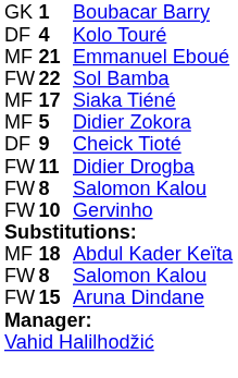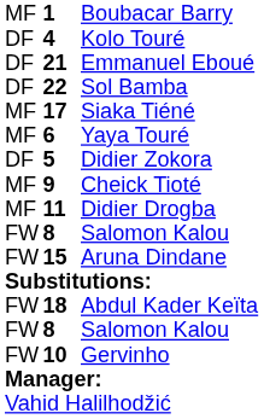 <table style="font-size: 90%" cellspacing="0" cellpadding="0">
 <tr>
 <th width="25"></th>
 <th width="25"></th>
 </tr>
 <tr>
-<td>GK</td>
+<td>MF</td>
 <td><strong>1</strong></td>
 <td><a href='#'>Boubacar Barry</a></td>
 <td></td>
 </tr>
 <tr>
 <td>DF</td>
 <td><strong>4</strong></td>
 <td><a href='#'>Kolo Touré</a></td>
 </tr>
 <tr>
-<td>MF</td>
+<td>DF</td>
 <td><strong>21</strong></td>
 <td><a href='#'>Emmanuel Eboué</a></td>
 <td></td>
 </tr>
 <tr>
-<td>FW</td>
+<td>DF</td>
 <td><strong>22</strong></td>
 <td><a href='#'>Sol Bamba</a></td>
 </tr>
 <tr>
 <td>MF</td>
 <td><strong>17</strong></td>
 <td><a href='#'>Siaka Tiéné</a></td>
 </tr>
 <tr>
 <td>MF</td>
+<td><strong>6</strong></td>
+<td><a href='#'>Yaya Touré</a></td>
+<td></td>
+<td></td>
+</tr>
+<tr>
+<td>DF</td>
 <td><strong>5</strong></td>
 <td><a href='#'>Didier Zokora</a></td>
 <td></td>
 </tr>
 <tr>
-<td>DF</td>
+<td>MF</td>
 <td><strong>9</strong></td>
 <td><a href='#'>Cheick Tioté</a></td>
 <td></td>
 </tr>
 <tr>
-<td>FW</td>
+<td>MF</td>
 <td><strong>11</strong></td>
 <td><a href='#'>Didier Drogba</a></td>
+</tr>
+<tr>
+<td>FW</td>
+<td><strong>8</strong></td>
+<td><a href='#'>Salomon Kalou</a></td>
+<td></td>
+<td></td>
+</tr>
+<tr>
+<td>FW</td>
+<td><strong>15</strong></td>
+<td><a href='#'>Aruna Dindane</a></td>
+<td></td>
+<td></td>
+</tr>
+<tr>
+<td colspan=3><strong>Substitutions:</strong></td>
+</tr>
+<tr>
+<td>FW</td>
+<td><strong>18</strong></td>
+<td><a href='#'>Abdul Kader Keïta</a></td>
+<td></td>
+<td></td>
 </tr>
 <tr>
 <td>FW</td>
 <td><strong>8</strong></td>
 <td><a href='#'>Salomon Kalou</a></td>
 <td></td>
 <td></td>
 </tr>
 <tr>
 <td>FW</td>
 <td><strong>10</strong></td>
 <td><a href='#'>Gervinho</a></td>
 <td></td>
 <td></td>
 </tr>
 <tr>
-<td colspan=3><strong>Substitutions:</strong></td>
-</tr>
-<tr>
-<td>MF</td>
-<td><strong>18</strong></td>
-<td><a href='#'>Abdul Kader Keïta</a></td>
-<td></td>
-<td></td>
-</tr>
-<tr>
-<td>FW</td>
-<td><strong>8</strong></td>
-<td><a href='#'>Salomon Kalou</a></td>
-<td></td>
-<td></td>
-</tr>
-<tr>
-<td>FW</td>
-<td><strong>15</strong></td>
-<td><a href='#'>Aruna Dindane</a></td>
-<td></td>
-<td></td>
-</tr>
-<tr>
 <td colspan=3><strong>Manager:</strong></td>
 </tr>
 <tr>
 <td colspan=3> <a href='#'>Vahid Halilhodžić</a></td>
 </tr>
 </table>
